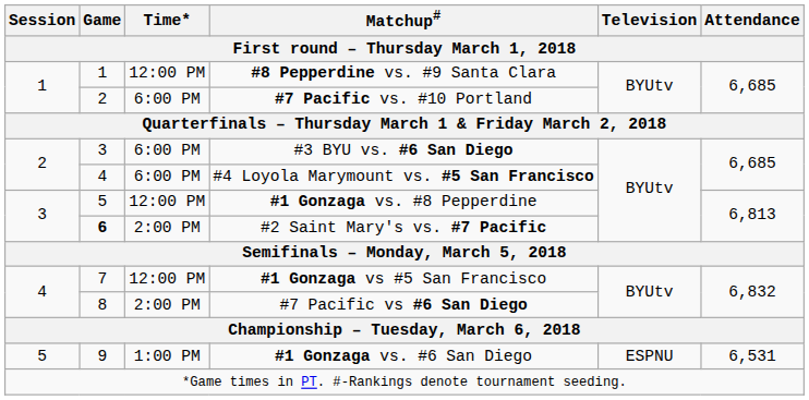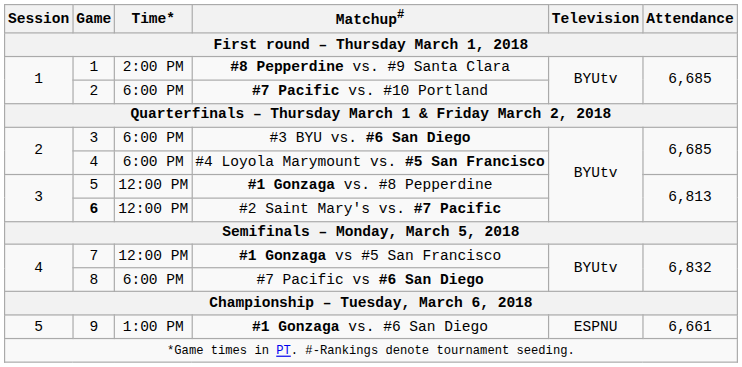 <table class="wikitable" style="font-size: 95%;text-align:center;">
 <tr>
 <th>Session</th>
 <th>Game</th>
 <th>Time*</th>
 <th>Matchup<sup>#</sup></th>
 <th>Television</th>
 <th>Attendance</th>
 </tr>
 <tr>
 <th colspan=6>First round – Thursday March 1, 2018</th>
 </tr>
 <tr>
 <td rowspan=2>1</td>
 <td>1</td>
-<td>12:00 PM</td>
+<td>2:00 PM</td>
 <td><strong>#8 Pepperdine</strong> vs. #9 Santa Clara</td>
 <td rowspan=2>BYUtv</td>
 <td rowspan=2>6,685</td>
 </tr>
 <tr>
 <td>2</td>
 <td>6:00 PM</td>
 <td><strong>#7 Pacific</strong> vs. #10 Portland</td>
 </tr>
 <tr>
 <th colspan=6>Quarterfinals – Thursday March 1 & Friday March 2, 2018</th>
 </tr>
 <tr>
 <td rowspan=2>2</td>
 <td>3</td>
 <td>6:00 PM</td>
 <td>#3 BYU vs. <strong>#6 San Diego</strong></td>
 <td rowspan=4>BYUtv</td>
 <td rowspan=2>6,685</td>
 </tr>
 <tr>
 <td>4</td>
 <td>6:00 PM</td>
 <td>#4 Loyola Marymount vs. <strong>#5 San Francisco</strong></td>
 </tr>
 <tr>
 <td rowspan=2>3</td>
 <td>5</td>
 <td>12:00 PM</td>
 <td><strong>#1 Gonzaga</strong> vs. #8 Pepperdine</td>
 <td rowspan=2>6,813</td>
 </tr>
 <tr>
 <td><strong>6</strong></td>
-<td>2:00 PM</td>
+<td>12:00 PM</td>
 <td>#2 Saint Mary's vs. <strong>#7 Pacific</strong></td>
 </tr>
 <tr>
 <th colspan=6>Semifinals – Monday, March 5, 2018</th>
 </tr>
 <tr>
 <td rowspan=2>4</td>
 <td>7</td>
 <td>12:00 PM</td>
 <td><strong>#1 Gonzaga</strong> vs #5 San Francisco</td>
 <td rowspan=2>BYUtv</td>
 <td rowspan=2>6,832</td>
 </tr>
 <tr>
 <td>8</td>
-<td>2:00 PM</td>
+<td>6:00 PM</td>
 <td>#7 Pacific vs <strong>#6 San Diego</strong></td>
 </tr>
 <tr>
 <th colspan=6>Championship – Tuesday, March 6, 2018</th>
 </tr>
 <tr>
 <td>5</td>
 <td>9</td>
 <td>1:00 PM</td>
 <td><strong>#1 Gonzaga</strong> vs. #6 San Diego</td>
 <td rowspan=1>ESPNU</td>
-<td rowspan=1>6,531</td>
+<td rowspan=1>6,661</td>
 </tr>
 <tr>
 <td colspan=6><small>*Game times in <a href='#'>PT</a>. #-Rankings denote tournament seeding.</small></td>
 </tr>
 </table>
